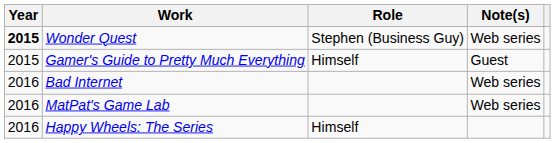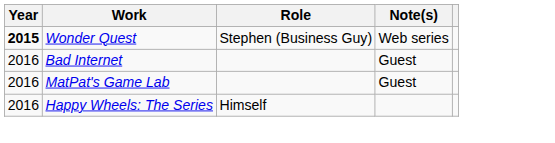 <table class="wikitable">
 <tr>
 <th>Year</th>
 <th>Work</th>
 <th>Role</th>
 <th>Note(s)</th>
 <th></th>
 </tr>
 <tr>
 <td><strong>2015</strong></td>
 <td><em><a href='#'>Wonder Quest</a></em></td>
 <td>Stephen (Business Guy)</td>
 <td>Web series</td>
 <td></td>
 </tr>
 <tr>
-<td>2015</td>
-<td><em><a href='#'>Gamer's Guide to Pretty Much Everything</a></em></td>
-<td>Himself</td>
-<td>Guest</td>
-<td></td>
-</tr>
-<tr>
 <td>2016</td>
 <td><em><a href='#'>Bad Internet</a></em></td>
 <td></td>
-<td>Web series</td>
+<td>Guest</td>
 <td></td>
 </tr>
 <tr>
 <td>2016</td>
 <td><em><a href='#'>MatPat's Game Lab</a></em></td>
 <td></td>
-<td>Web series</td>
+<td>Guest</td>
 <td></td>
 </tr>
 <tr>
 <td>2016</td>
 <td><em><a href='#'>Happy Wheels: The Series</a></em></td>
 <td>Himself</td>
 <td></td>
 <td></td>
 </tr>
 </table>
